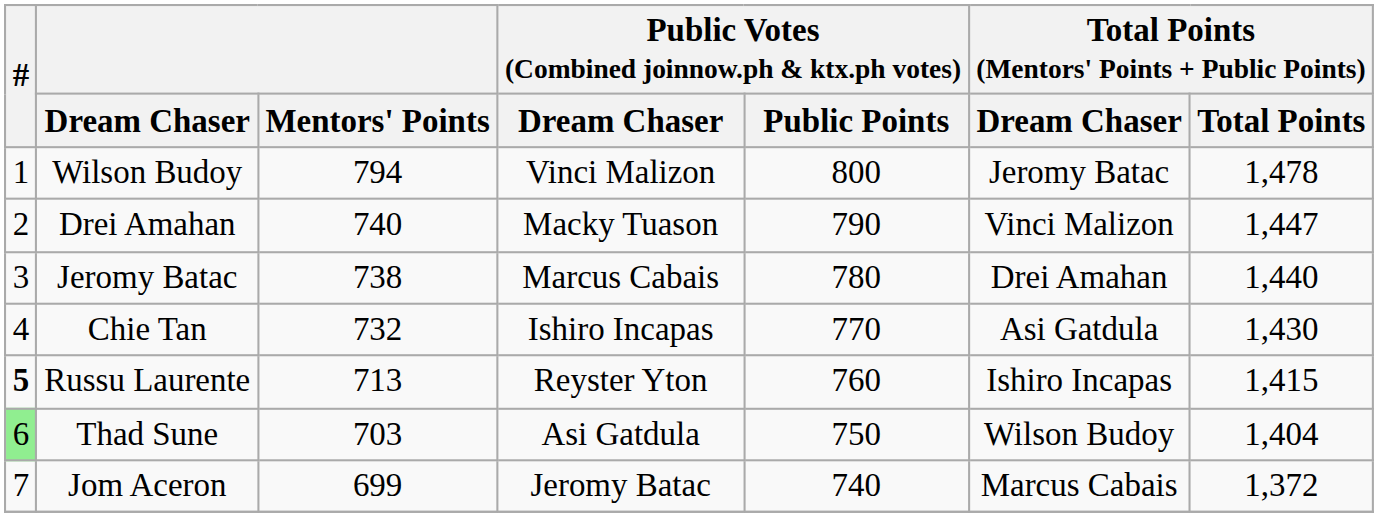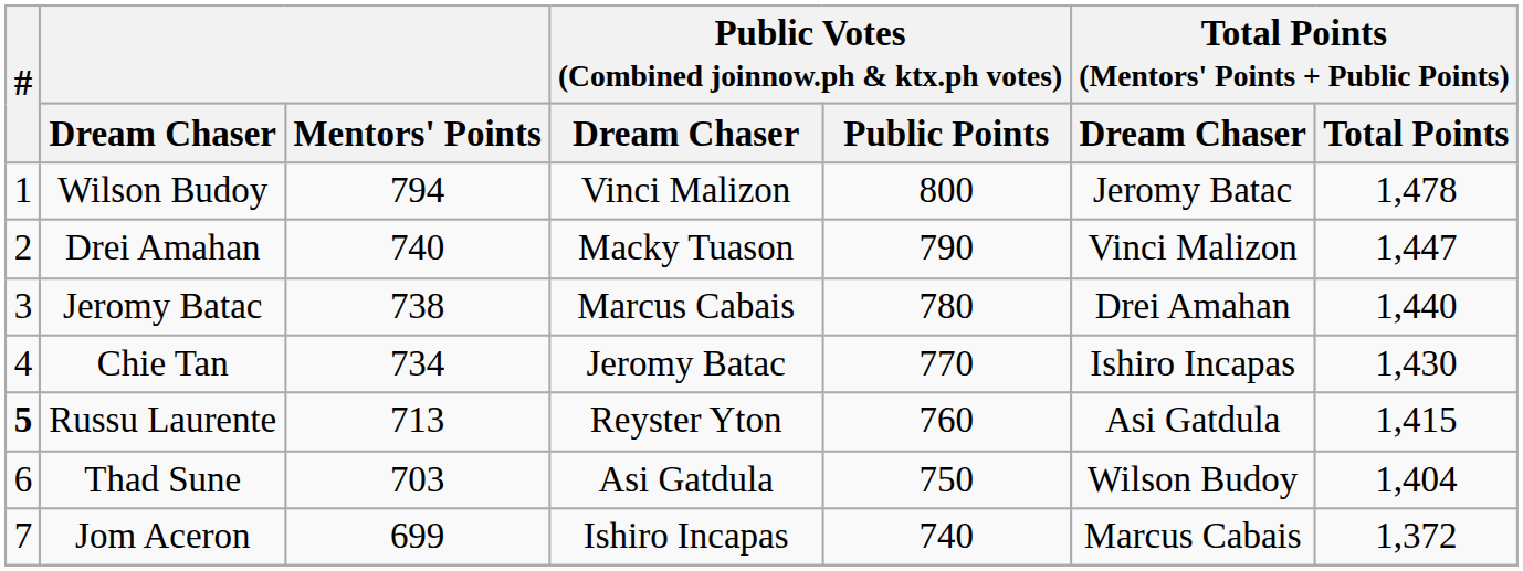 <table class="wikitable" style="text-align:center;">
 <tr>
 <th rowspan="2">#</th>
 <th colspan="2"></th>
 <th colspan="2">Public Votes<br><small>(Combined joinnow.ph & ktx.ph votes)</small></th>
 <th colspan="2">Total Points<br><small>(Mentors' Points + Public Points)</small></th>
 </tr>
 <tr>
 <th>Dream Chaser</th>
 <th>Mentors' Points</th>
 <th>Dream Chaser</th>
 <th>Public Points</th>
 <th>Dream Chaser</th>
 <th>Total Points</th>
 </tr>
 <tr>
 <td>1</td>
 <td>Wilson Budoy</td>
 <td>794</td>
 <td>Vinci Malizon</td>
 <td>800</td>
 <td>Jeromy Batac</td>
 <td>1,478</td>
 </tr>
 <tr>
 <td>2</td>
 <td>Drei Amahan</td>
 <td>740</td>
 <td>Macky Tuason</td>
 <td>790</td>
 <td>Vinci Malizon</td>
 <td>1,447</td>
 </tr>
 <tr>
 <td>3</td>
 <td>Jeromy Batac</td>
 <td>738</td>
 <td>Marcus Cabais</td>
 <td>780</td>
 <td>Drei Amahan</td>
 <td>1,440</td>
 </tr>
 <tr>
 <td>4</td>
 <td>Chie Tan</td>
-<td>732</td>
+<td>734</td>
+<td>Jeromy Batac</td>
+<td>770</td>
 <td>Ishiro Incapas</td>
-<td>770</td>
-<td>Asi Gatdula</td>
 <td>1,430</td>
 </tr>
 <tr>
 <td><strong>5</strong></td>
 <td>Russu Laurente</td>
 <td>713</td>
 <td>Reyster Yton</td>
 <td>760</td>
-<td>Ishiro Incapas</td>
+<td>Asi Gatdula</td>
 <td>1,415</td>
 </tr>
 <tr>
-<td style="background: lightgreen;">6</td>
+<td>6</td>
 <td>Thad Sune</td>
 <td>703</td>
 <td>Asi Gatdula</td>
 <td>750</td>
 <td>Wilson Budoy</td>
 <td>1,404</td>
 </tr>
 <tr>
 <td>7</td>
 <td>Jom Aceron</td>
 <td>699</td>
-<td>Jeromy Batac</td>
+<td>Ishiro Incapas</td>
 <td>740</td>
 <td>Marcus Cabais</td>
 <td>1,372</td>
 </tr>
 <tr>
 </tr>
 </table>
